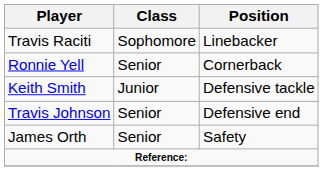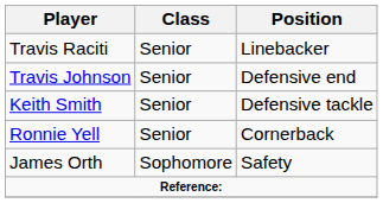 <table class="wikitable" border="1">
 <tr>
 <th>Player</th>
 <th>Class</th>
 <th>Position</th>
 </tr>
 <tr>
 <td>Travis Raciti</td>
-<td>Sophomore</td>
+<td>Senior</td>
 <td>Linebacker</td>
+</tr>
+<tr>
+<td><a href='#'>Travis Johnson</a></td>
+<td>Senior</td>
+<td>Defensive end</td>
+</tr>
+<tr>
+<td><a href='#'>Keith Smith</a></td>
+<td>Senior</td>
+<td>Defensive tackle</td>
 </tr>
 <tr>
 <td><a href='#'>Ronnie Yell</a></td>
 <td>Senior</td>
 <td>Cornerback</td>
 </tr>
 <tr>
-<td><a href='#'>Keith Smith</a></td>
-<td>Junior</td>
-<td>Defensive tackle</td>
-</tr>
-<tr>
-<td><a href='#'>Travis Johnson</a></td>
-<td>Senior</td>
-<td>Defensive end</td>
-</tr>
-<tr>
 <td>James Orth</td>
-<td>Senior</td>
+<td>Sophomore</td>
 <td>Safety</td>
 </tr>
 <tr>
 <td colspan="3" style="font-size: 8pt" align="center"><strong>Reference:</strong></td>
 </tr>
 <tr>
 </tr>
 </table>
